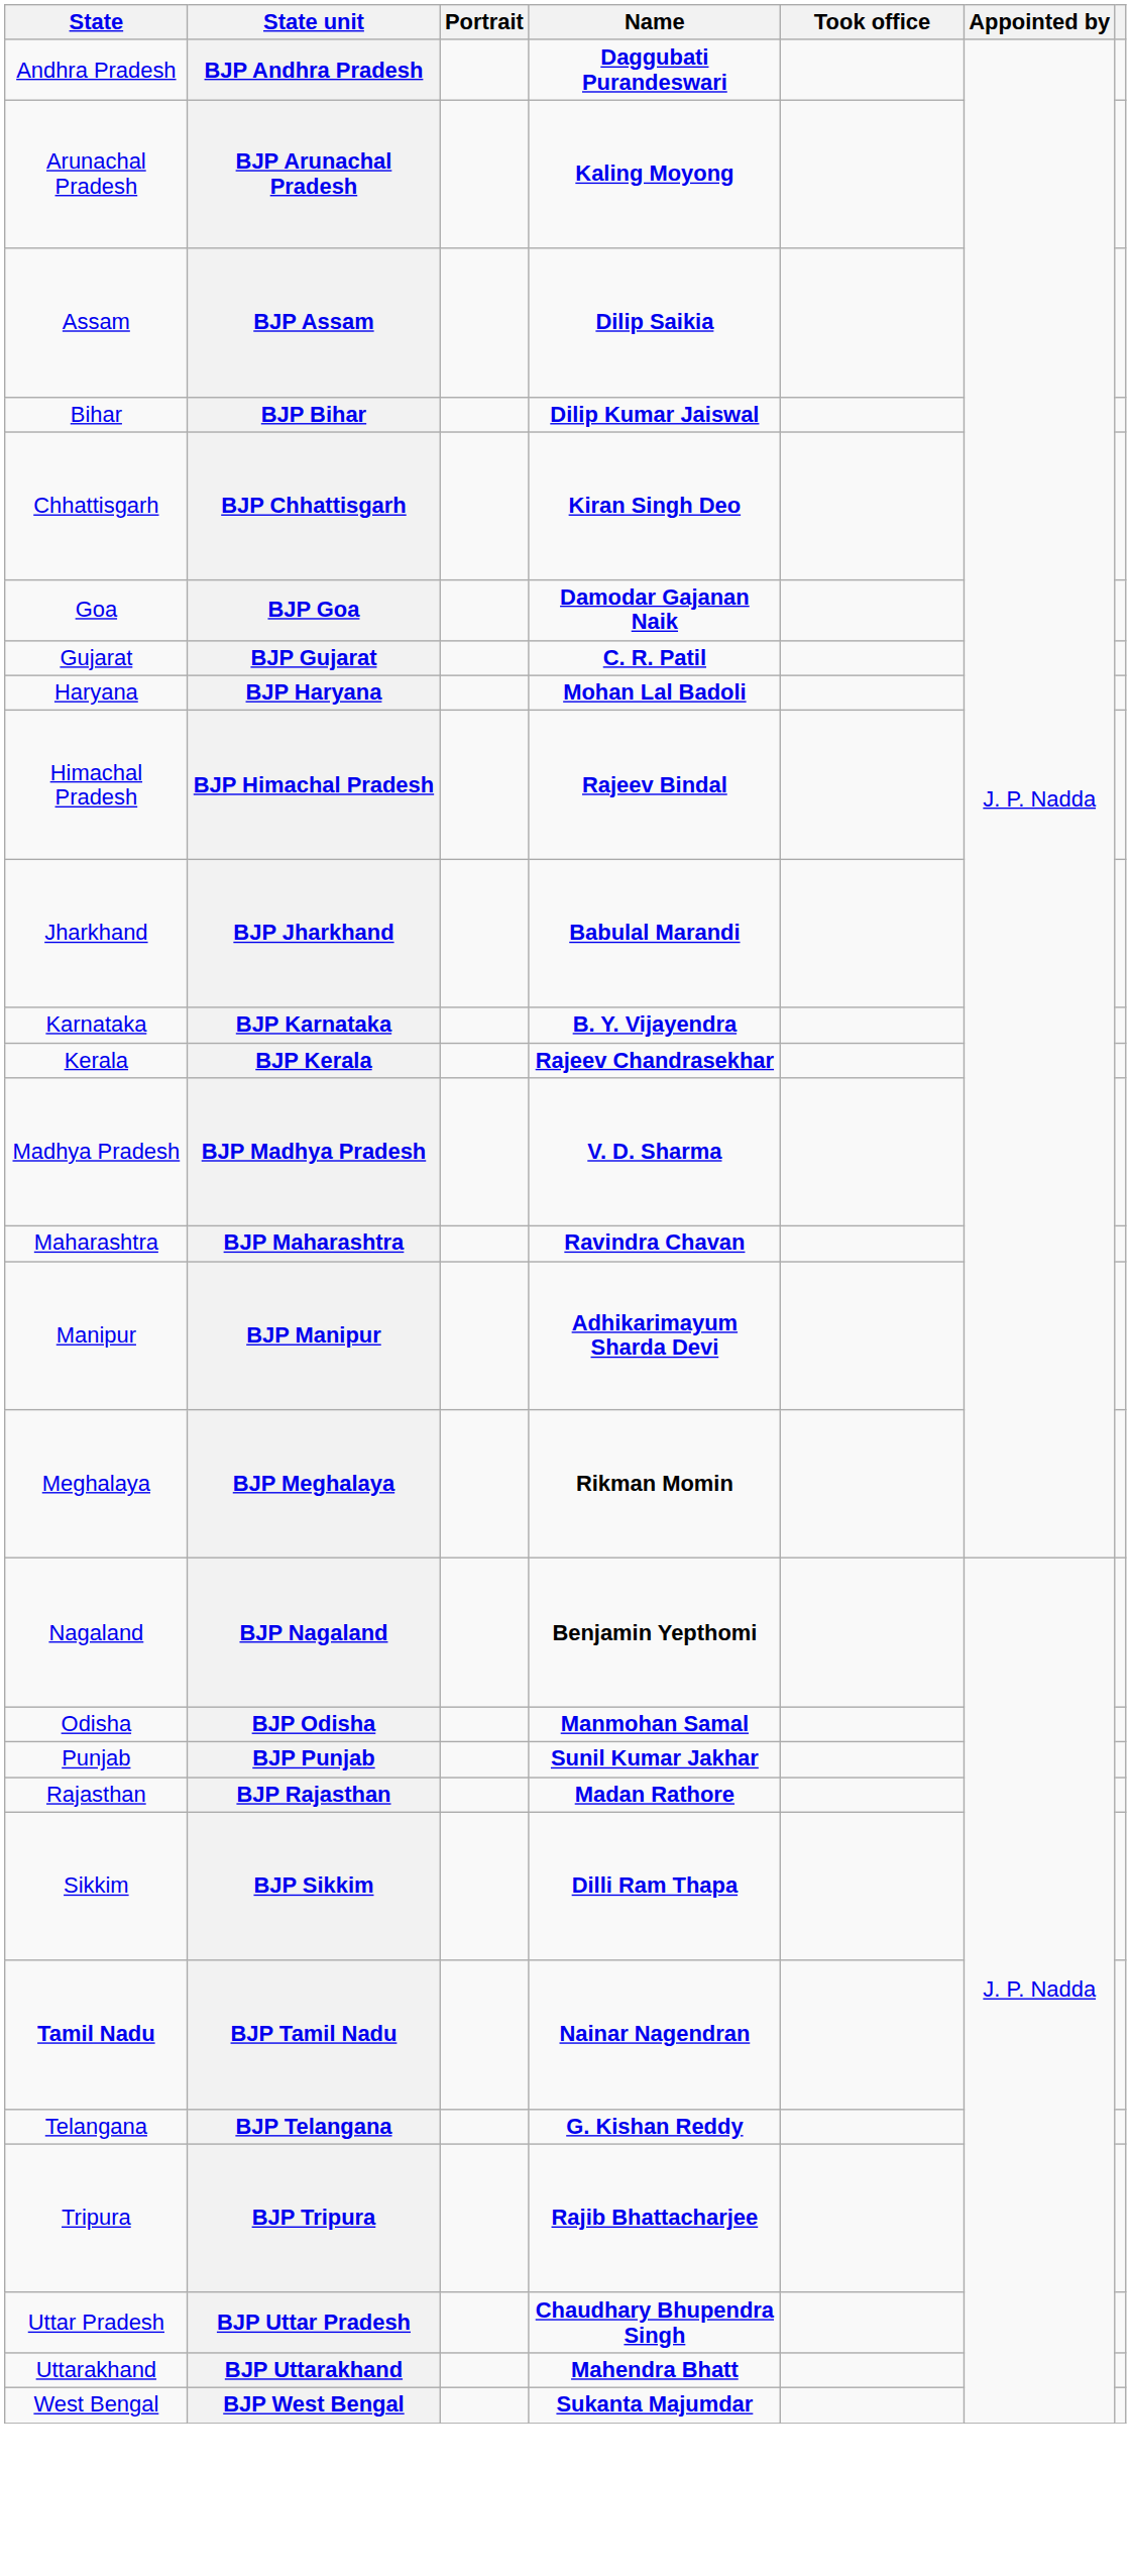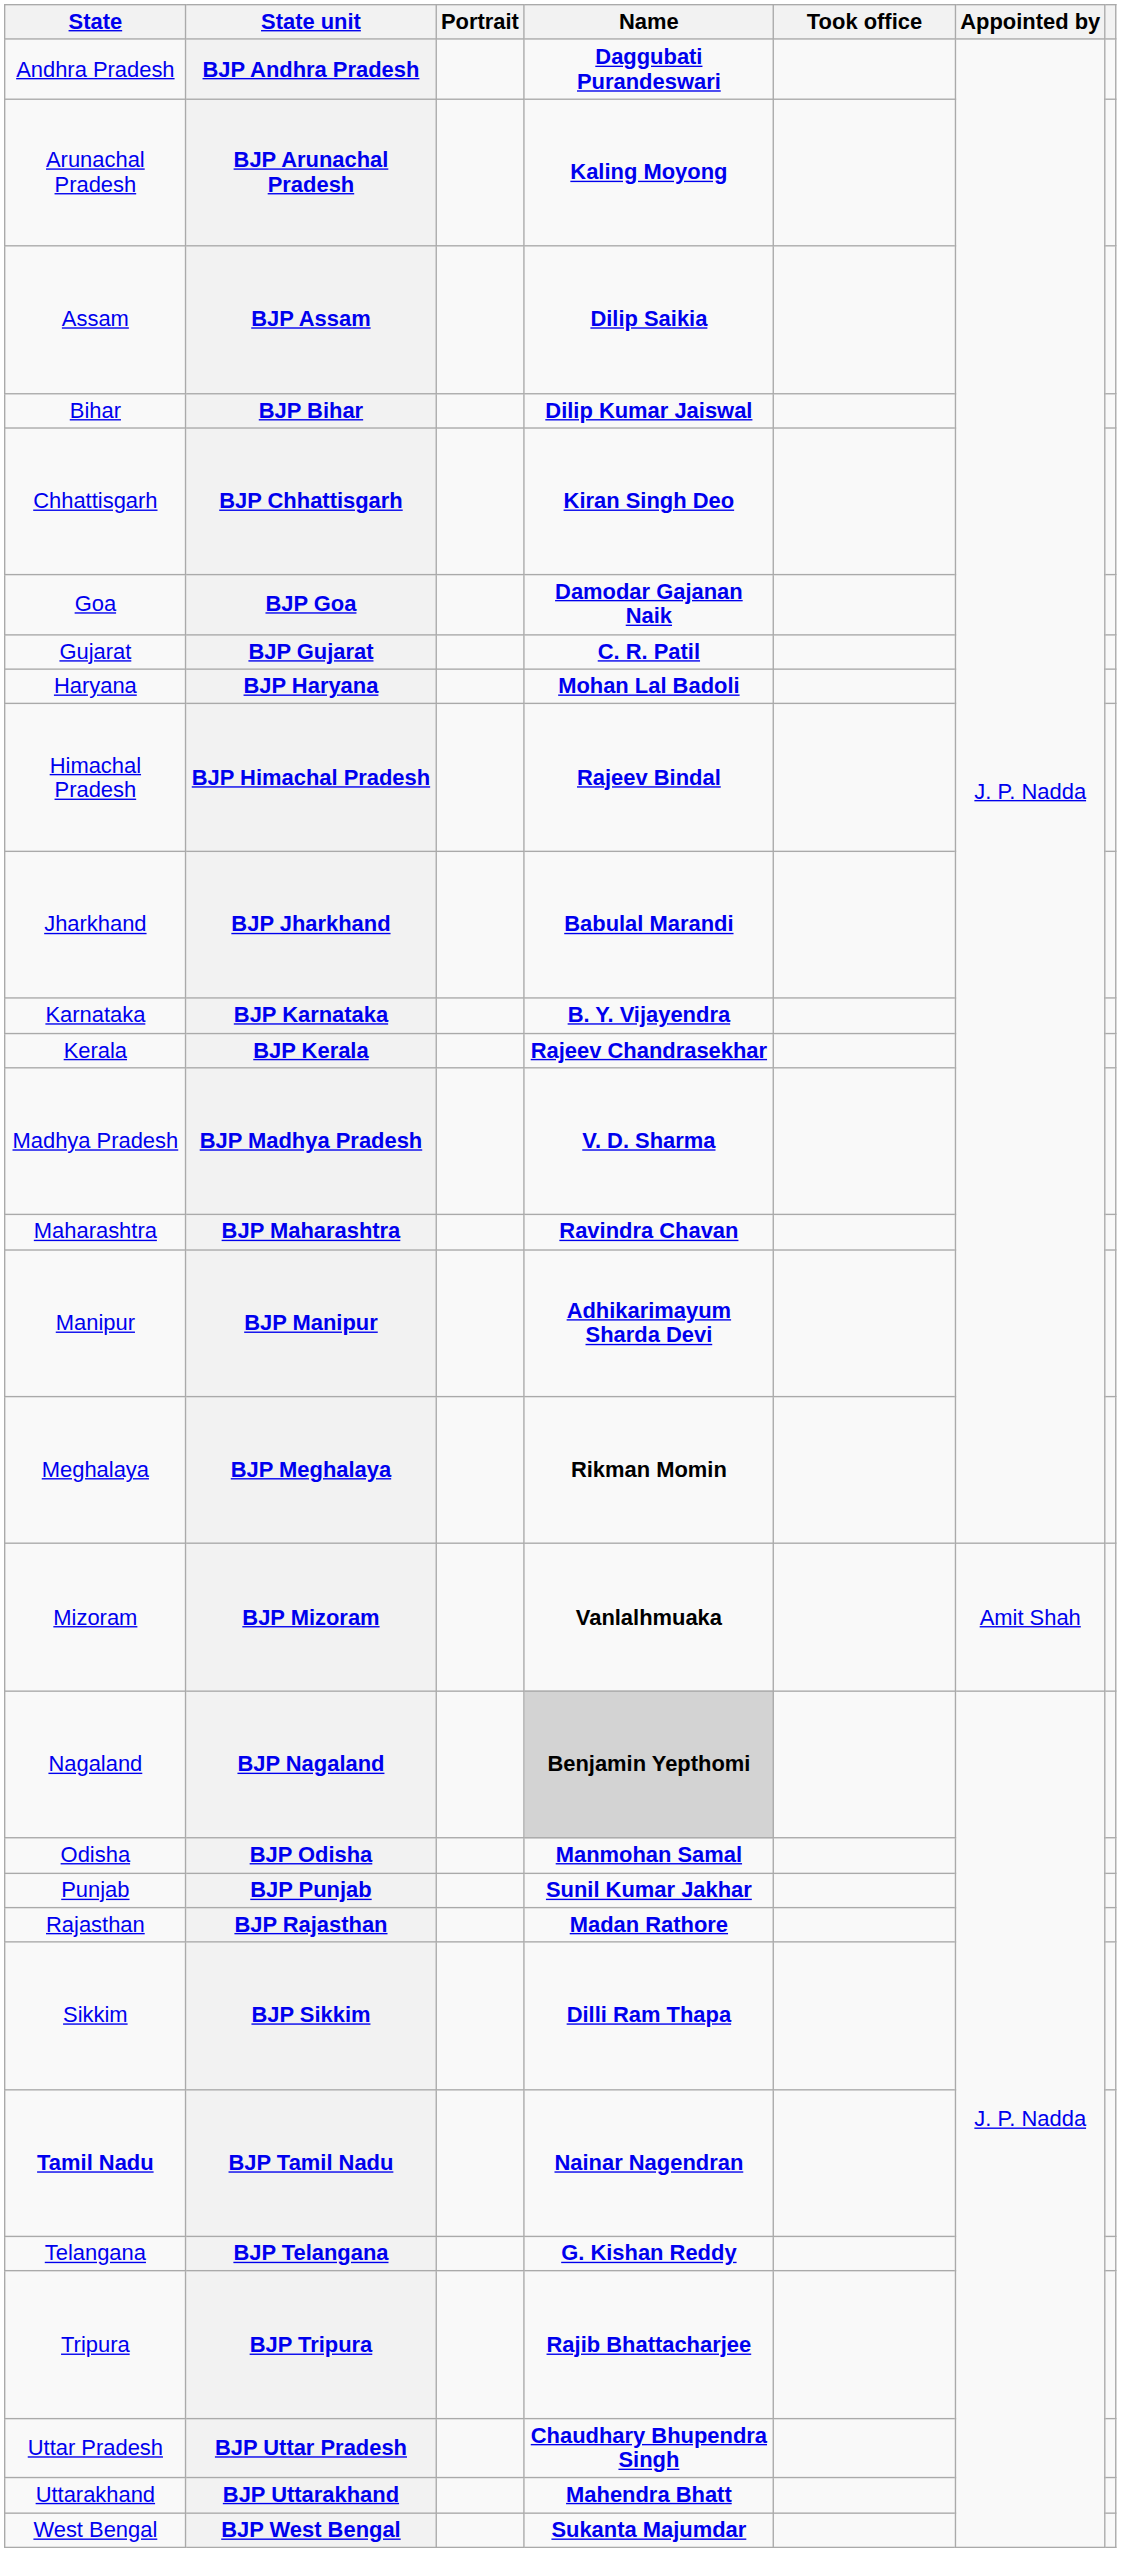 <table class="sortable wikitable" style="text-align:center">
 <tr>
 <th scope=col style="width: 125px;"><a href='#'>State</a></th>
 <th scope=col style="width: 175px;"><a href='#'>State unit</a></th>
 <th scope="col" class="unsortable">Portrait</th>
 <th scope=col style="width: 175px;">Name</th>
 <th scope=col style="width: 125px;">Took office</th>
 <th scope=col>Appointed by</th>
 <th scope=col class=unsortable></th>
 </tr>
 <tr>
 <td><a href='#'>Andhra Pradesh</a></td>
 <th><a href='#'>BJP Andhra Pradesh</a></th>
 <td></td>
 <td><strong><a href='#'>Daggubati Purandeswari</a></strong></td>
 <td><br></td>
 <td rowspan="16"><a href='#'>J. P. Nadda</a></td>
 <td></td>
 </tr>
 <tr>
 <td><a href='#'>Arunachal Pradesh</a></td>
 <th><a href='#'>BJP Arunachal Pradesh</a></th>
 <td align="center" height="100px"></td>
 <td><strong><a href='#'>Kaling Moyong</a></strong></td>
 <td><br></td>
 <td></td>
 </tr>
 <tr>
 <td><a href='#'>Assam</a></td>
 <th><a href='#'>BJP Assam</a></th>
 <td align="center" height="100px"></td>
 <td><strong><a href='#'>Dilip Saikia</a></strong></td>
 <td><br></td>
 <td></td>
 </tr>
 <tr>
 <td><a href='#'>Bihar</a></td>
 <th><a href='#'>BJP Bihar</a></th>
 <td></td>
 <td><strong><a href='#'>Dilip Kumar Jaiswal</a></strong></td>
 <td><br></td>
 <td></td>
 </tr>
 <tr>
 <td><a href='#'>Chhattisgarh</a></td>
 <th><a href='#'>BJP Chhattisgarh</a></th>
 <td align="center" height="100px"></td>
 <td><strong><a href='#'>Kiran Singh Deo</a></strong></td>
 <td><br></td>
 <td></td>
 </tr>
 <tr>
 <td><a href='#'>Goa</a></td>
 <th><a href='#'>BJP Goa</a></th>
 <td></td>
 <td><strong><a href='#'>Damodar Gajanan Naik</a></strong></td>
 <td><br></td>
 <td></td>
 </tr>
 <tr>
 <td><a href='#'>Gujarat</a></td>
 <th><a href='#'>BJP Gujarat</a></th>
 <td></td>
 <td><strong><a href='#'>C. R. Patil</a></strong></td>
 <td><br></td>
 <td></td>
 </tr>
 <tr>
 <td><a href='#'>Haryana</a></td>
 <th><a href='#'>BJP Haryana</a></th>
 <td></td>
 <td><strong><a href='#'>Mohan Lal Badoli</a></strong></td>
 <td><br></td>
 <td></td>
 </tr>
 <tr>
 <td><a href='#'>Himachal Pradesh</a></td>
 <th><a href='#'>BJP Himachal Pradesh</a></th>
 <td align="center" height="100px"></td>
 <td><strong><a href='#'>Rajeev Bindal</a></strong></td>
 <td><br></td>
 <td></td>
 </tr>
 <tr>
 <td><a href='#'>Jharkhand</a></td>
 <th><a href='#'>BJP Jharkhand</a></th>
 <td align="center" height="100px"></td>
 <td><strong><a href='#'>Babulal Marandi</a></strong></td>
 <td><br></td>
 <td></td>
 </tr>
 <tr>
 <td><a href='#'>Karnataka</a></td>
 <th><a href='#'>BJP Karnataka</a></th>
 <td></td>
 <td><strong><a href='#'>B. Y. Vijayendra</a></strong></td>
 <td><br></td>
 <td><br></td>
 </tr>
 <tr>
 <td><a href='#'>Kerala</a></td>
 <th><a href='#'>BJP Kerala</a></th>
 <td></td>
 <td><strong><a href='#'>Rajeev Chandrasekhar</a></strong></td>
 <td><br></td>
 <td></td>
 </tr>
 <tr>
 <td><a href='#'>Madhya Pradesh</a></td>
 <th><a href='#'>BJP Madhya Pradesh</a></th>
 <td align="center" height="100px"></td>
 <td><strong><a href='#'>V. D. Sharma</a></strong></td>
 <td><br></td>
 <td></td>
 </tr>
 <tr>
 <td><a href='#'>Maharashtra</a></td>
 <th><a href='#'>BJP Maharashtra</a></th>
 <td></td>
 <td><strong><a href='#'>Ravindra Chavan</a></strong></td>
 <td><br></td>
 <td></td>
 </tr>
 <tr>
 <td><a href='#'>Manipur</a></td>
 <th><a href='#'>BJP Manipur</a></th>
 <td align="center" height="100px"></td>
 <td><strong><a href='#'>Adhikarimayum Sharda Devi</a></strong></td>
 <td><br></td>
 <td></td>
 </tr>
 <tr>
 <td><a href='#'>Meghalaya</a></td>
 <th><a href='#'>BJP Meghalaya</a></th>
 <td align="center" height="100px"></td>
 <td><strong>Rikman Momin</strong></td>
 <td><br></td>
 <td></td>
 </tr>
 <tr>
+<td><a href='#'>Mizoram</a></td>
+<th><a href='#'>BJP Mizoram</a></th>
+<td align="center" height="100px"></td>
+<td><strong>Vanlalhmuaka</strong></td>
+<td><br></td>
+<td><a href='#'>Amit Shah</a></td>
+<td></td>
+</tr>
+<tr>
 <td><a href='#'>Nagaland</a></td>
 <th><a href='#'>BJP Nagaland</a></th>
 <td align="center" height="100px"></td>
-<td><strong>Benjamin Yepthomi</strong></td>
+<td style="background: lightgrey;"><strong>Benjamin Yepthomi</strong></td>
 <td><br></td>
 <td rowspan="11"><a href='#'>J. P. Nadda</a></td>
 <td><br></td>
 </tr>
 <tr>
 <td><a href='#'>Odisha</a></td>
 <th><a href='#'>BJP Odisha</a></th>
 <td></td>
 <td><strong><a href='#'>Manmohan Samal</a></strong></td>
 <td><br></td>
 <td></td>
 </tr>
 <tr>
 <td><a href='#'>Punjab</a></td>
 <th><a href='#'>BJP Punjab</a></th>
 <td></td>
 <td><strong><a href='#'>Sunil Kumar Jakhar</a></strong></td>
 <td><br></td>
 <td></td>
 </tr>
 <tr>
 <td><a href='#'>Rajasthan</a></td>
 <th><a href='#'>BJP Rajasthan</a></th>
 <td></td>
 <td><strong><a href='#'>Madan Rathore</a></strong></td>
 <td><br></td>
 <td></td>
 </tr>
 <tr>
 <td><a href='#'>Sikkim</a></td>
 <th><a href='#'>BJP Sikkim</a></th>
 <td align="center" height="100px"></td>
 <td><strong><a href='#'>Dilli Ram Thapa</a></strong></td>
 <td><br></td>
 <td></td>
 </tr>
 <tr>
 <td><strong><a href='#'>Tamil Nadu</a></strong></td>
 <th><a href='#'>BJP Tamil Nadu</a></th>
 <td align="center" height="100px"></td>
 <td><strong><a href='#'>Nainar Nagendran</a></strong></td>
 <td><br></td>
 <td></td>
 </tr>
 <tr>
 <td><a href='#'>Telangana</a></td>
 <th><a href='#'>BJP Telangana</a></th>
 <td></td>
 <td><strong><a href='#'>G. Kishan Reddy</a></strong></td>
 <td><br></td>
 <td></td>
 </tr>
 <tr>
 <td><a href='#'>Tripura</a></td>
 <th><a href='#'>BJP Tripura</a></th>
 <td align="center" height="100px"></td>
 <td><strong><a href='#'>Rajib Bhattacharjee</a></strong></td>
 <td><br></td>
 <td></td>
 </tr>
 <tr>
 <td><a href='#'>Uttar Pradesh</a></td>
 <th><a href='#'>BJP Uttar Pradesh</a></th>
 <td></td>
 <td><strong><a href='#'>Chaudhary Bhupendra Singh</a></strong></td>
 <td><br></td>
 <td></td>
 </tr>
 <tr>
 <td><a href='#'>Uttarakhand</a></td>
 <th><a href='#'>BJP Uttarakhand</a></th>
 <td></td>
 <td><strong><a href='#'>Mahendra Bhatt</a></strong></td>
 <td><br></td>
 <td></td>
 </tr>
 <tr>
 <td><a href='#'>West Bengal</a></td>
 <th><a href='#'>BJP West Bengal</a></th>
 <td></td>
 <td><strong><a href='#'>Sukanta Majumdar</a></strong></td>
 <td><br></td>
 <td><br></td>
 </tr>
 </table>
